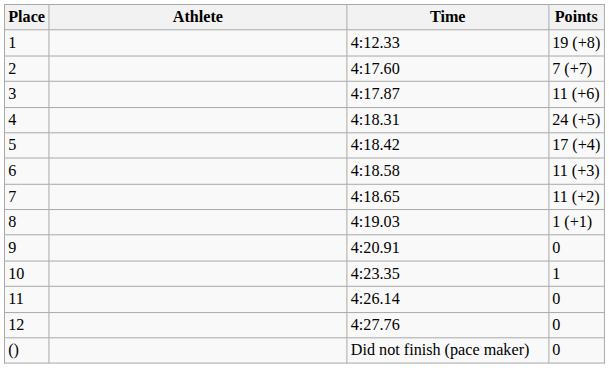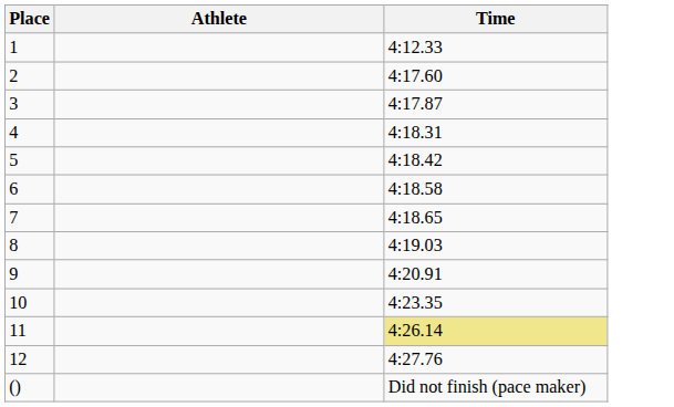 <table class="wikitable sortable">
 <tr>
 <th>Place</th>
 <th style="width:18em">Athlete</th>
 <th style="width:12em">Time</th>
-<th>Points</th>
 </tr>
 <tr>
 <td>1</td>
 <td></td>
 <td>4:12.33 </td>
-<td>19 (+8)</td>
 </tr>
 <tr>
 <td>2</td>
 <td></td>
 <td>4:17.60 </td>
-<td>7 (+7)</td>
 </tr>
 <tr>
 <td>3</td>
 <td></td>
 <td>4:17.87  </td>
-<td>11 (+6)</td>
 </tr>
 <tr>
 <td>4</td>
 <td></td>
 <td>4:18.31</td>
-<td>24 (+5)</td>
 </tr>
 <tr>
 <td>5</td>
 <td></td>
 <td>4:18.42  </td>
-<td>17 (+4)</td>
 </tr>
 <tr>
 <td>6</td>
 <td></td>
 <td>4:18.58 </td>
-<td>11 (+3)</td>
 </tr>
 <tr>
 <td>7</td>
 <td></td>
 <td>4:18.65  </td>
-<td>11 (+2)</td>
 </tr>
 <tr>
 <td>8</td>
 <td></td>
 <td>4:19.03 </td>
-<td>1 (+1)</td>
 </tr>
 <tr>
 <td>9</td>
 <td></td>
 <td>4:20.91 </td>
-<td>0</td>
 </tr>
 <tr>
 <td>10</td>
 <td></td>
 <td>4:23.35</td>
-<td>1</td>
 </tr>
 <tr>
 <td>11</td>
 <td></td>
-<td>4:26.14 </td>
-<td>0</td>
+<td style="background: khaki;">4:26.14 </td>
 </tr>
 <tr>
 <td>12</td>
 <td></td>
 <td>4:27.76</td>
-<td>0</td>
 </tr>
 <tr>
 <td data-sort-value=13> ()</td>
 <td></td>
 <td>Did not finish (pace maker)</td>
-<td>0</td>
 </tr>
 </table>
